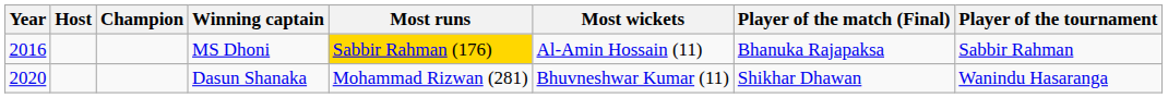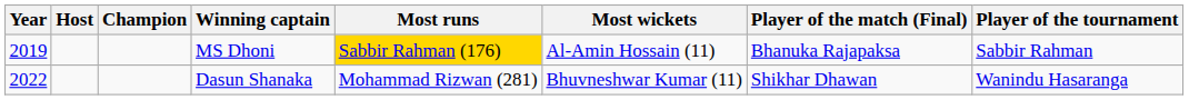 <table class="wikitable sortable">
 <tr>
 <th>Year</th>
 <th>Host</th>
 <th>Champion</th>
 <th>Winning captain</th>
 <th>Most runs</th>
 <th>Most wickets</th>
 <th>Player of the match (Final)</th>
 <th>Player of the tournament</th>
 </tr>
 <tr>
-<td><a href='#'>2016</a></td>
+<td><a href='#'>2019</a></td>
 <td></td>
 <td></td>
 <td> <a href='#'>MS Dhoni</a></td>
 <td style="background: gold;"> <a href='#'>Sabbir Rahman</a> (176)</td>
 <td> <a href='#'>Al-Amin Hossain</a> (11)</td>
 <td> <a href='#'>Bhanuka Rajapaksa</a></td>
 <td> <a href='#'>Sabbir Rahman</a></td>
 </tr>
 <tr>
-<td><a href='#'>2020</a></td>
+<td><a href='#'>2022</a></td>
 <td></td>
 <td></td>
 <td> <a href='#'>Dasun Shanaka</a></td>
 <td> <a href='#'>Mohammad Rizwan</a> (281)</td>
 <td> <a href='#'>Bhuvneshwar Kumar</a> (11)</td>
 <td> <a href='#'>Shikhar Dhawan</a></td>
 <td> <a href='#'>Wanindu Hasaranga</a></td>
 </tr>
 </table>
